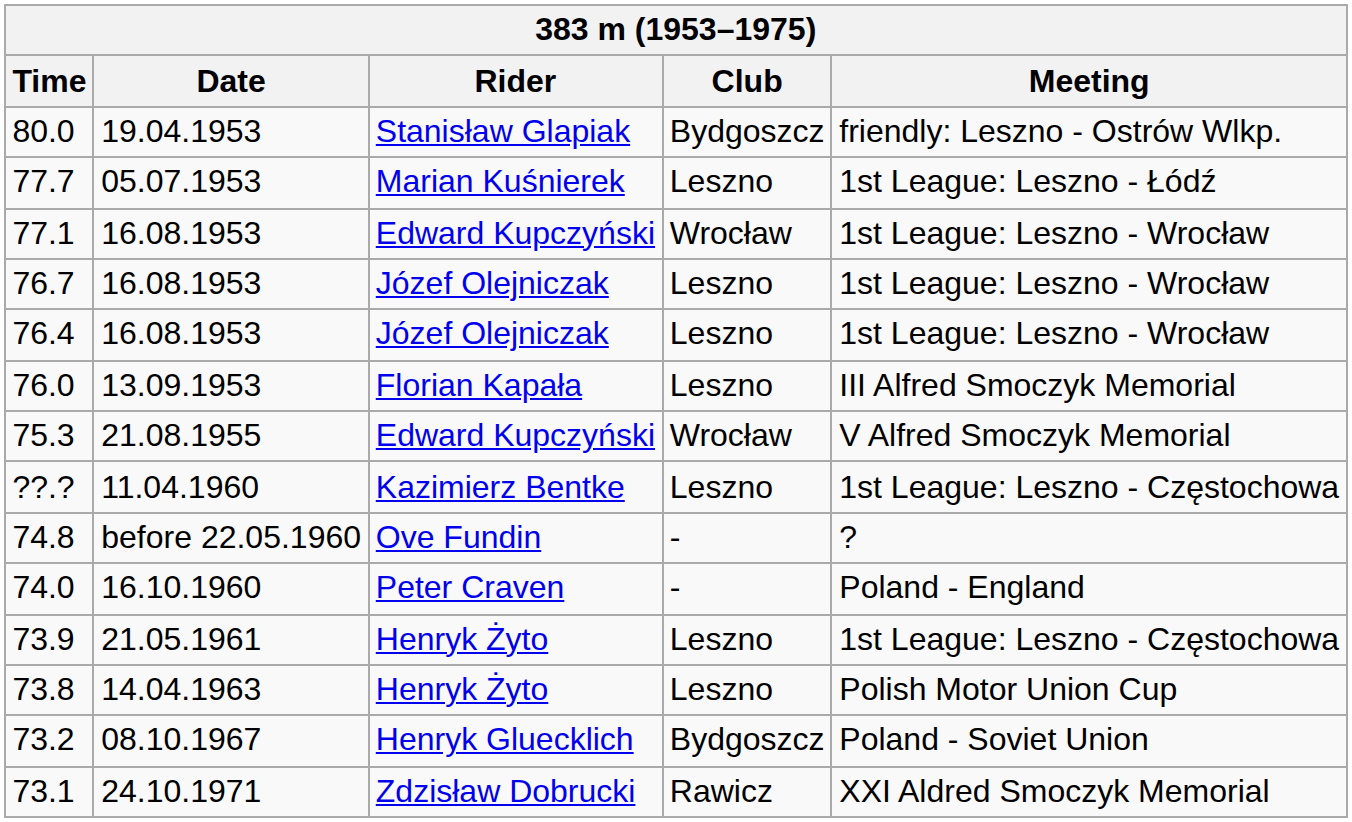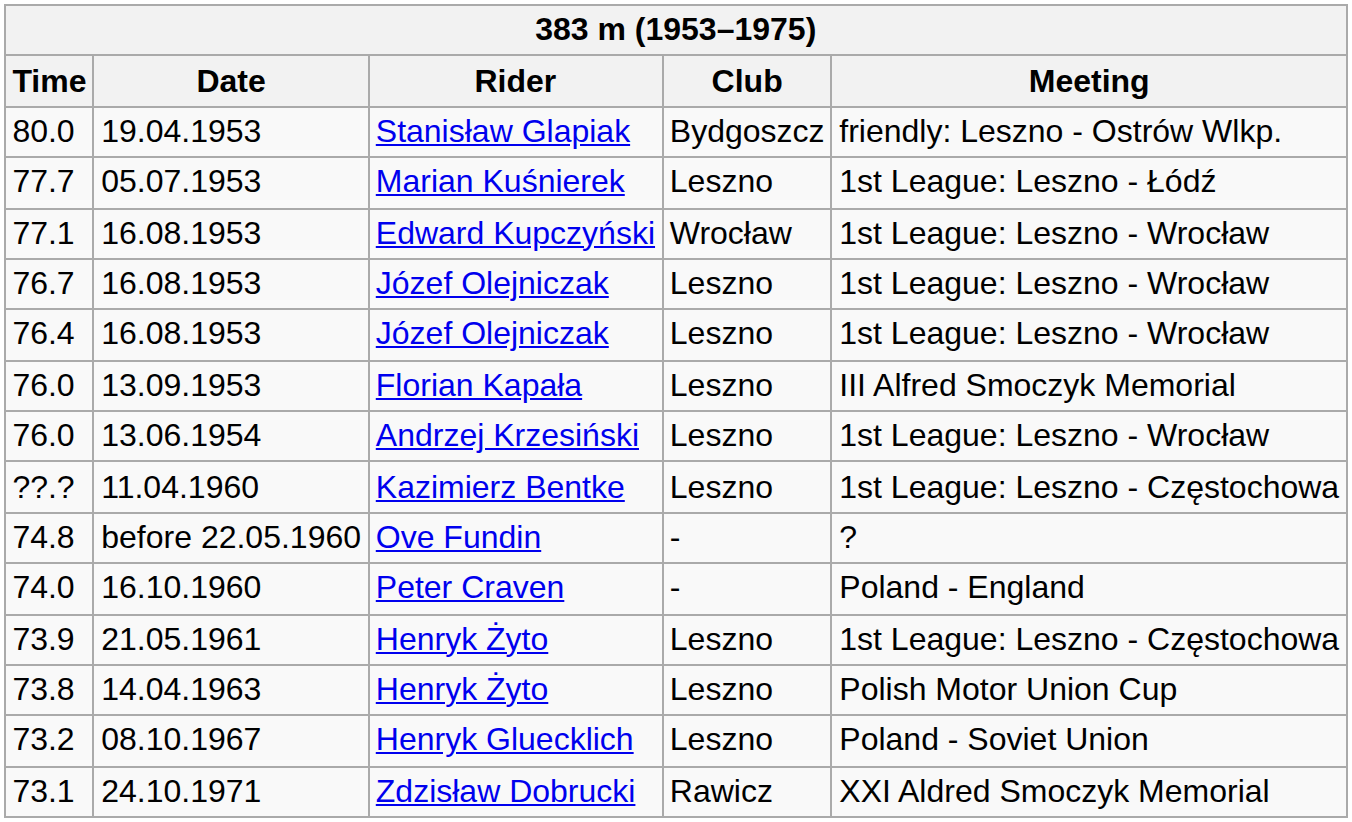 <table class=wikitable>
 <tr>
 <th colspan=5>383 m (1953–1975)</th>
 </tr>
 <tr>
 <th>Time</th>
 <th>Date</th>
 <th>Rider</th>
 <th>Club</th>
 <th>Meeting</th>
 </tr>
 <tr>
 <td>80.0</td>
 <td>19.04.1953</td>
 <td> <a href='#'>Stanisław Glapiak</a></td>
 <td>Bydgoszcz</td>
 <td>friendly: Leszno - Ostrów Wlkp.</td>
 </tr>
 <tr>
 <td>77.7</td>
 <td>05.07.1953</td>
 <td> <a href='#'>Marian Kuśnierek</a></td>
 <td>Leszno</td>
 <td>1st League: Leszno - Łódź</td>
 </tr>
 <tr>
 <td>77.1</td>
 <td>16.08.1953</td>
 <td> <a href='#'>Edward Kupczyński</a></td>
 <td>Wrocław</td>
 <td>1st League: Leszno - Wrocław</td>
 </tr>
 <tr>
 <td>76.7</td>
 <td>16.08.1953</td>
 <td> <a href='#'>Józef Olejniczak</a></td>
 <td>Leszno</td>
 <td>1st League: Leszno - Wrocław</td>
 </tr>
 <tr>
 <td>76.4</td>
 <td>16.08.1953</td>
 <td> <a href='#'>Józef Olejniczak</a></td>
 <td>Leszno</td>
 <td>1st League: Leszno - Wrocław</td>
 </tr>
 <tr>
 <td>76.0</td>
 <td>13.09.1953</td>
 <td> <a href='#'>Florian Kapała</a></td>
 <td>Leszno</td>
 <td>III Alfred Smoczyk Memorial</td>
 </tr>
 <tr>
-<td>75.3</td>
-<td>21.08.1955</td>
-<td> <a href='#'>Edward Kupczyński</a></td>
-<td>Wrocław</td>
-<td>V Alfred Smoczyk Memorial</td>
+<td>76.0</td>
+<td>13.06.1954</td>
+<td> <a href='#'>Andrzej Krzesiński</a></td>
+<td>Leszno</td>
+<td>1st League: Leszno - Wrocław</td>
 </tr>
 <tr>
 <td>??.?</td>
 <td>11.04.1960</td>
 <td> <a href='#'>Kazimierz Bentke</a></td>
 <td>Leszno</td>
 <td>1st League: Leszno - Częstochowa</td>
 </tr>
 <tr>
 <td>74.8</td>
 <td>before 22.05.1960</td>
 <td> <a href='#'>Ove Fundin</a></td>
 <td>-</td>
 <td>?</td>
 </tr>
 <tr>
 <td>74.0</td>
 <td>16.10.1960</td>
 <td> <a href='#'>Peter Craven</a></td>
 <td>-</td>
 <td>Poland - England</td>
 </tr>
 <tr>
 <td>73.9</td>
 <td>21.05.1961</td>
 <td> <a href='#'>Henryk Żyto</a></td>
 <td>Leszno</td>
 <td>1st League: Leszno - Częstochowa</td>
 </tr>
 <tr>
 <td>73.8</td>
 <td>14.04.1963</td>
 <td> <a href='#'>Henryk Żyto</a></td>
 <td>Leszno</td>
 <td>Polish Motor Union Cup</td>
 </tr>
 <tr>
 <td>73.2</td>
 <td>08.10.1967</td>
 <td> <a href='#'>Henryk Gluecklich</a></td>
-<td>Bydgoszcz</td>
+<td>Leszno</td>
 <td>Poland - Soviet Union</td>
 </tr>
 <tr>
 <td>73.1</td>
 <td>24.10.1971</td>
 <td> <a href='#'>Zdzisław Dobrucki</a></td>
 <td>Rawicz</td>
 <td>XXI Aldred Smoczyk Memorial</td>
 </tr>
 </table>
